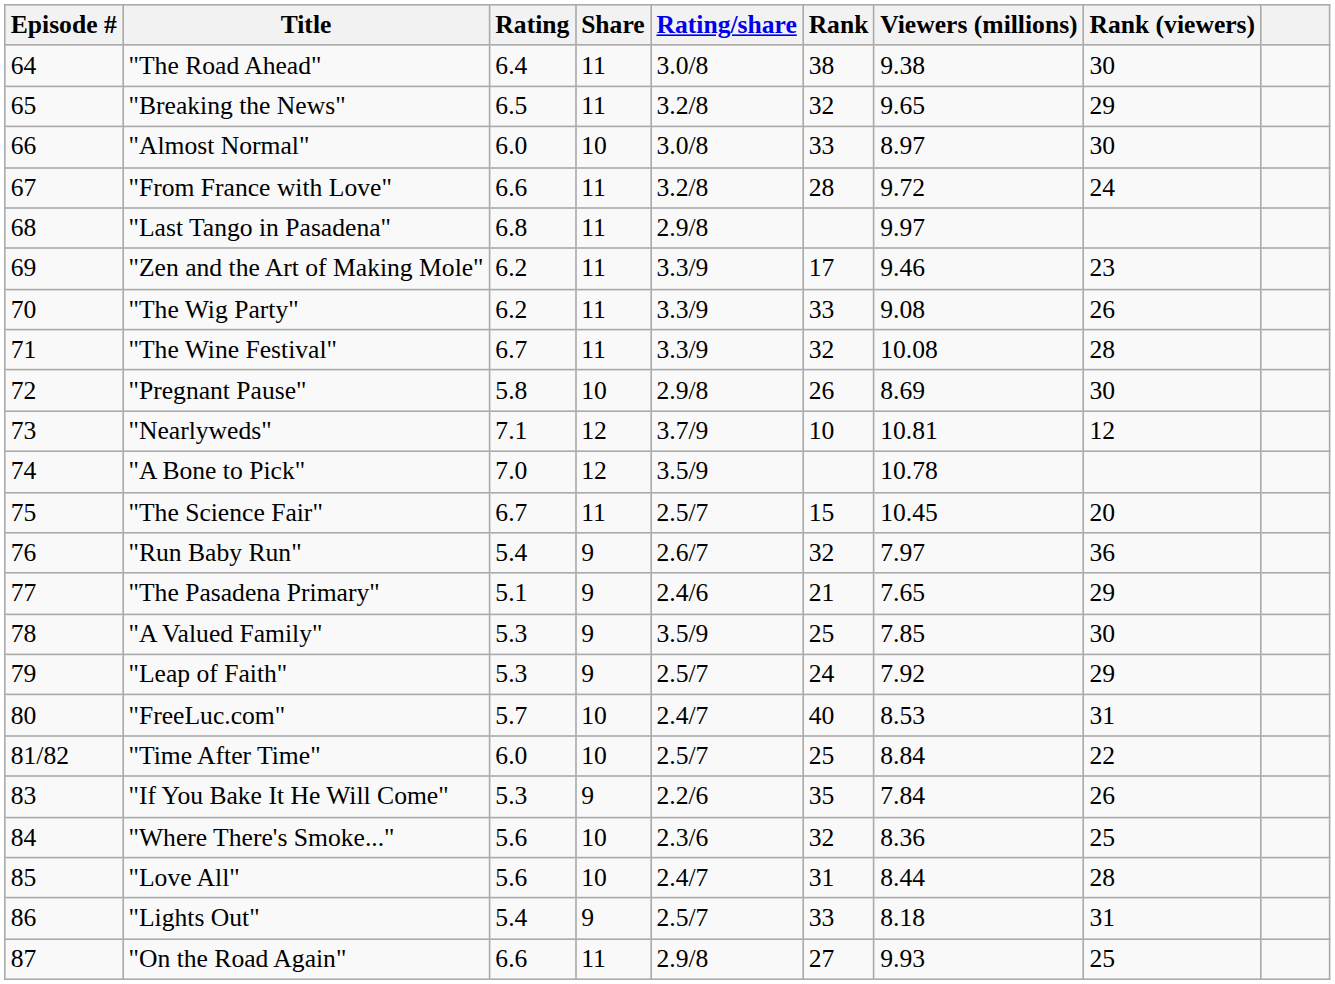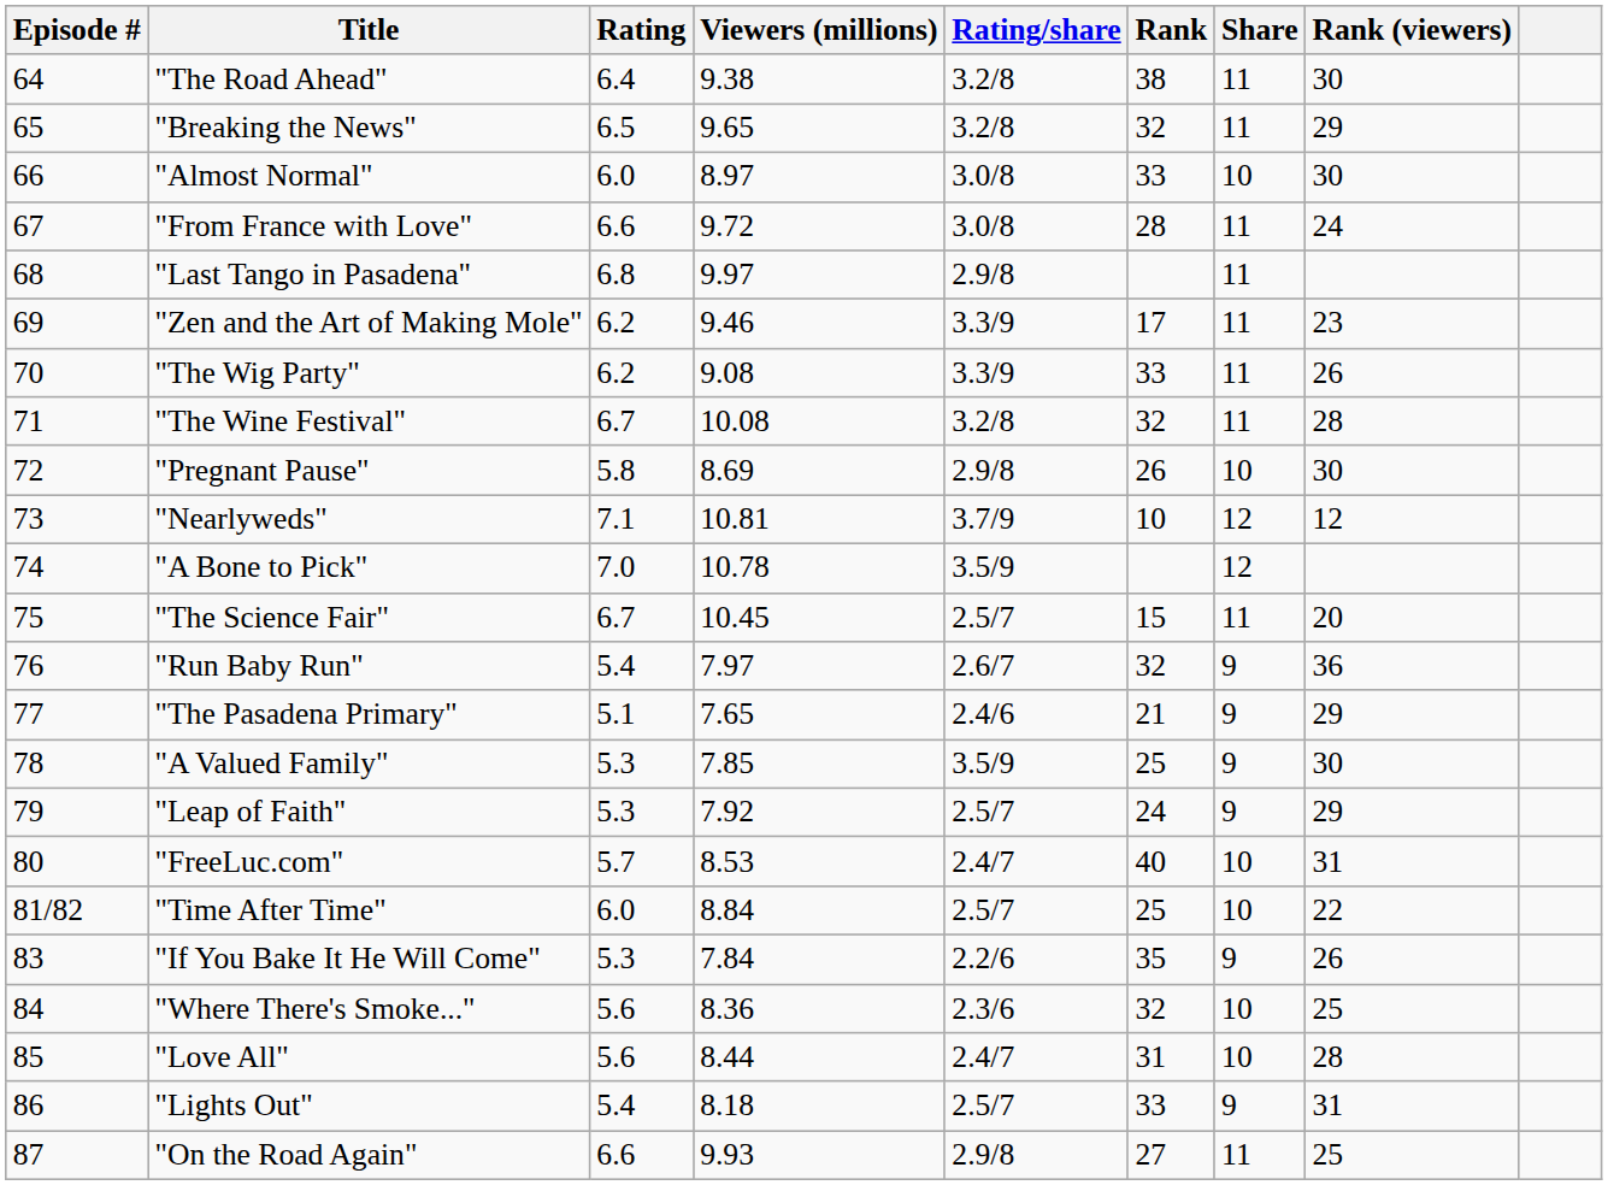 <table class="wikitable sortable">
 <tr>
 <th>Episode #</th>
 <th>Title</th>
 <th>Rating</th>
-<th>Share</th>
+<th>Viewers (millions)</th>
 <th><a href='#'>Rating/share</a> </th>
 <th>Rank </th>
-<th>Viewers (millions)</th>
+<th>Share</th>
 <th>Rank (viewers)</th>
 <th width="35px" class="unsortable"></th>
 </tr>
 <tr>
 <td>64</td>
 <td align="left">"The Road Ahead"</td>
 <td>6.4</td>
+<td>9.38</td>
+<td>3.2/8</td>
+<td>38</td>
 <td>11</td>
-<td>3.0/8</td>
-<td>38</td>
-<td>9.38</td>
 <td>30</td>
 <td></td>
 </tr>
 <tr>
 <td>65</td>
 <td align="left">"Breaking the News"</td>
 <td>6.5</td>
-<td>11</td>
+<td>9.65</td>
 <td>3.2/8</td>
 <td>32</td>
-<td>9.65</td>
+<td>11</td>
 <td>29</td>
 <td></td>
 </tr>
 <tr>
 <td>66</td>
 <td align="left">"Almost Normal"</td>
 <td>6.0</td>
-<td>10</td>
+<td>8.97</td>
 <td>3.0/8</td>
 <td>33</td>
-<td>8.97</td>
+<td>10</td>
 <td>30</td>
 <td></td>
 </tr>
 <tr>
 <td>67</td>
 <td align="left">"From France with Love"</td>
 <td>6.6</td>
+<td>9.72</td>
+<td>3.0/8</td>
+<td>28</td>
 <td>11</td>
-<td>3.2/8</td>
-<td>28</td>
-<td>9.72</td>
 <td>24</td>
 <td></td>
 </tr>
 <tr>
 <td>68</td>
 <td align="left">"Last Tango in Pasadena"</td>
 <td>6.8</td>
-<td>11</td>
+<td>9.97</td>
 <td>2.9/8</td>
 <td></td>
-<td>9.97</td>
+<td>11</td>
 <td></td>
 <td></td>
 </tr>
 <tr>
 <td>69</td>
 <td align="left">"Zen and the Art of Making Mole"</td>
 <td>6.2</td>
-<td>11</td>
+<td>9.46</td>
 <td>3.3/9</td>
 <td>17</td>
-<td>9.46</td>
+<td>11</td>
 <td>23</td>
 <td></td>
 </tr>
 <tr>
 <td>70</td>
 <td align="left">"The Wig Party"</td>
 <td>6.2</td>
-<td>11</td>
+<td>9.08</td>
 <td>3.3/9</td>
 <td>33</td>
-<td>9.08</td>
+<td>11</td>
 <td>26</td>
 <td></td>
 </tr>
 <tr>
 <td>71</td>
 <td align="left">"The Wine Festival"</td>
 <td>6.7</td>
+<td>10.08</td>
+<td>3.2/8</td>
+<td>32</td>
 <td>11</td>
-<td>3.3/9</td>
-<td>32</td>
-<td>10.08</td>
 <td>28</td>
 <td></td>
 </tr>
 <tr>
 <td>72</td>
 <td align="left">"Pregnant Pause"</td>
 <td>5.8</td>
-<td>10</td>
+<td>8.69</td>
 <td>2.9/8</td>
 <td>26</td>
-<td>8.69</td>
+<td>10</td>
 <td>30</td>
 <td></td>
 </tr>
 <tr>
 <td>73</td>
 <td align="left">"Nearlyweds"</td>
 <td>7.1</td>
-<td>12</td>
+<td>10.81</td>
 <td>3.7/9</td>
 <td>10</td>
-<td>10.81</td>
+<td>12</td>
 <td>12</td>
 <td></td>
 </tr>
 <tr>
 <td>74</td>
 <td align="left">"A Bone to Pick"</td>
 <td>7.0</td>
-<td>12</td>
+<td>10.78</td>
 <td>3.5/9</td>
 <td></td>
-<td>10.78</td>
+<td>12</td>
 <td></td>
 <td></td>
 </tr>
 <tr>
 <td>75</td>
 <td align="left">"The Science Fair"</td>
 <td>6.7</td>
-<td>11</td>
+<td>10.45</td>
 <td>2.5/7</td>
 <td>15</td>
-<td>10.45</td>
+<td>11</td>
 <td>20</td>
 <td></td>
 </tr>
 <tr>
 <td>76</td>
 <td align="left">"Run Baby Run"</td>
 <td>5.4</td>
-<td>9</td>
+<td>7.97</td>
 <td>2.6/7</td>
 <td>32</td>
-<td>7.97</td>
+<td>9</td>
 <td>36</td>
 <td></td>
 </tr>
 <tr>
 <td>77</td>
 <td align="left">"The Pasadena Primary"</td>
 <td>5.1</td>
-<td>9</td>
+<td>7.65</td>
 <td>2.4/6</td>
 <td>21</td>
-<td>7.65</td>
+<td>9</td>
 <td>29</td>
 <td></td>
 </tr>
 <tr>
 <td>78</td>
 <td align="left">"A Valued Family"</td>
 <td>5.3</td>
-<td>9</td>
+<td>7.85</td>
 <td>3.5/9</td>
 <td>25</td>
-<td>7.85</td>
+<td>9</td>
 <td>30</td>
 <td></td>
 </tr>
 <tr>
 <td>79</td>
 <td align="left">"Leap of Faith"</td>
 <td>5.3</td>
-<td>9</td>
+<td>7.92</td>
 <td>2.5/7</td>
 <td>24</td>
-<td>7.92</td>
+<td>9</td>
 <td>29</td>
 <td></td>
 </tr>
 <tr>
 <td>80</td>
 <td align="left">"FreeLuc.com"</td>
 <td>5.7</td>
-<td>10</td>
+<td>8.53</td>
 <td>2.4/7</td>
 <td>40</td>
-<td>8.53</td>
+<td>10</td>
 <td>31</td>
 <td></td>
 </tr>
 <tr>
 <td>81/82</td>
 <td align="left">"Time After Time"</td>
 <td>6.0</td>
-<td>10</td>
+<td>8.84</td>
 <td>2.5/7</td>
 <td>25</td>
-<td>8.84</td>
+<td>10</td>
 <td>22</td>
 <td></td>
 </tr>
 <tr>
 <td>83</td>
 <td align="left">"If You Bake It He Will Come"</td>
 <td>5.3</td>
-<td>9</td>
+<td>7.84</td>
 <td>2.2/6</td>
 <td>35</td>
-<td>7.84</td>
+<td>9</td>
 <td>26</td>
 <td></td>
 </tr>
 <tr>
 <td>84</td>
 <td align="left">"Where There's Smoke..."</td>
 <td>5.6</td>
-<td>10</td>
+<td>8.36</td>
 <td>2.3/6</td>
 <td>32</td>
-<td>8.36</td>
+<td>10</td>
 <td>25</td>
 <td></td>
 </tr>
 <tr>
 <td>85</td>
 <td align="left">"Love All"</td>
 <td>5.6</td>
-<td>10</td>
+<td>8.44</td>
 <td>2.4/7</td>
 <td>31</td>
-<td>8.44</td>
+<td>10</td>
 <td>28</td>
 <td></td>
 </tr>
 <tr>
 <td>86</td>
 <td align="left">"Lights Out"</td>
 <td>5.4</td>
-<td>9</td>
+<td>8.18</td>
 <td>2.5/7</td>
 <td>33</td>
-<td>8.18</td>
+<td>9</td>
 <td>31</td>
 <td></td>
 </tr>
 <tr>
 <td>87</td>
 <td align="left">"On the Road Again"</td>
 <td>6.6</td>
-<td>11</td>
+<td>9.93</td>
 <td>2.9/8</td>
 <td>27</td>
-<td>9.93</td>
+<td>11</td>
 <td>25</td>
 <td></td>
 </tr>
 </table>
